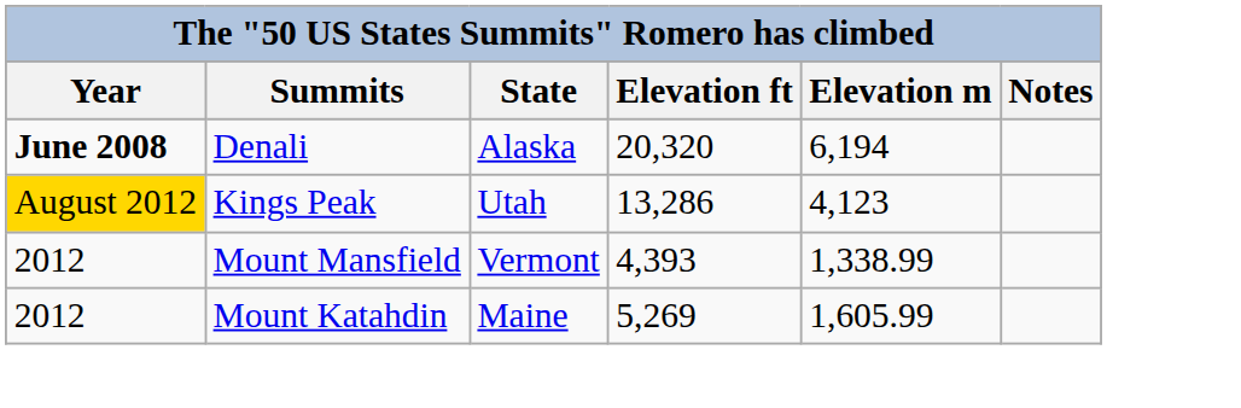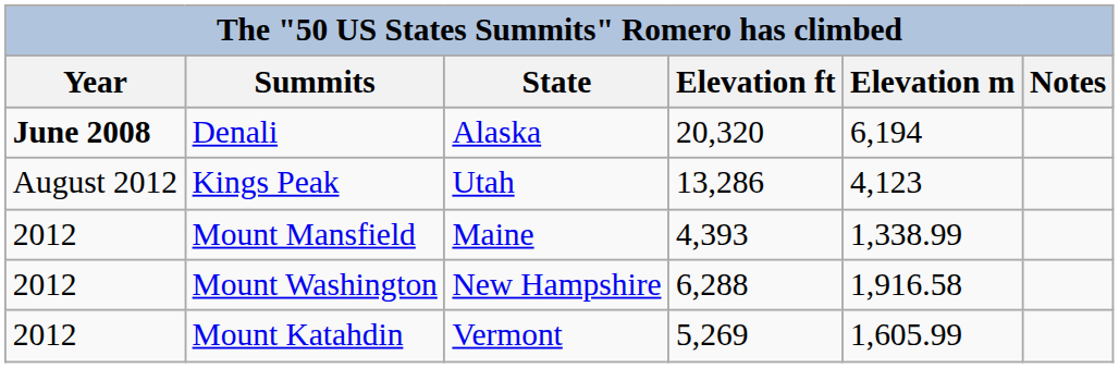 <table class="wikitable">
 <tr>
 <th colspan="6" style="background: LightSteelBlue;">The "50 US States Summits" Romero has climbed</th>
 </tr>
 <tr bgcolor="#CCCCCC" align="center">
 <th>Year</th>
 <th>Summits</th>
 <th>State</th>
 <th>Elevation ft</th>
 <th>Elevation m</th>
 <th>Notes</th>
 </tr>
 <tr>
 <td><strong>June 2008</strong></td>
 <td><a href='#'>Denali</a></td>
 <td><a href='#'>Alaska</a></td>
 <td>20,320</td>
 <td>6,194</td>
 <td></td>
 </tr>
 <tr>
-<td style="background: gold;">August 2012</td>
+<td>August 2012</td>
 <td><a href='#'>Kings Peak</a></td>
 <td><a href='#'>Utah</a></td>
 <td>13,286</td>
 <td>4,123</td>
 <td></td>
 </tr>
 <tr>
 <td>2012</td>
 <td><a href='#'>Mount Mansfield</a></td>
-<td><a href='#'>Vermont</a></td>
+<td><a href='#'>Maine</a></td>
 <td>4,393</td>
 <td>1,338.99</td>
 <td></td>
 </tr>
 <tr>
 <td>2012</td>
+<td><a href='#'>Mount Washington</a></td>
+<td><a href='#'>New Hampshire</a></td>
+<td>6,288</td>
+<td>1,916.58</td>
+<td></td>
+</tr>
+<tr>
+<td>2012</td>
 <td><a href='#'>Mount Katahdin</a></td>
-<td><a href='#'>Maine</a></td>
+<td><a href='#'>Vermont</a></td>
 <td>5,269</td>
 <td>1,605.99</td>
 <td></td>
 </tr>
 </table>
